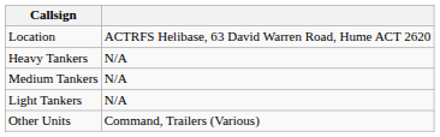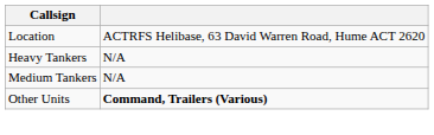 <table class="wikitable mw-collapsible">
 <tr>
 <th>Callsign</th>
 <th></th>
 </tr>
 <tr>
 <td>Location</td>
 <td>ACTRFS Helibase, 63 David Warren Road, Hume ACT 2620</td>
 </tr>
 <tr>
 <td>Heavy Tankers</td>
 <td>N/A</td>
 </tr>
 <tr>
 <td>Medium Tankers</td>
 <td>N/A</td>
 </tr>
 <tr>
-<td>Light Tankers</td>
-<td>N/A</td>
-</tr>
-<tr>
 <td>Other Units</td>
-<td>Command, Trailers (Various)</td>
+<td><strong>Command, Trailers (Various)</strong></td>
 </tr>
 </table>
